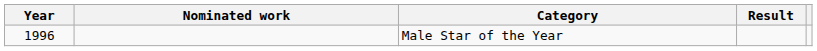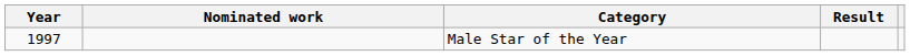 <table class=wikitable>
 <tr>
 <th scope="col" style="width:5em;">Year</th>
 <th scope="col" style="width:25em;">Nominated work</th>
 <th scope="col" style="width:26em;">Category</th>
 <th scope="col" style="width:5em;">Result</th>
 <th></th>
 </tr>
 <tr>
-<td align="center">1996</td>
+<td align="center">1997</td>
 <td></td>
 <td>Male Star of the Year</td>
 <td></td>
 <td align="center"></td>
 </tr>
 </table>
